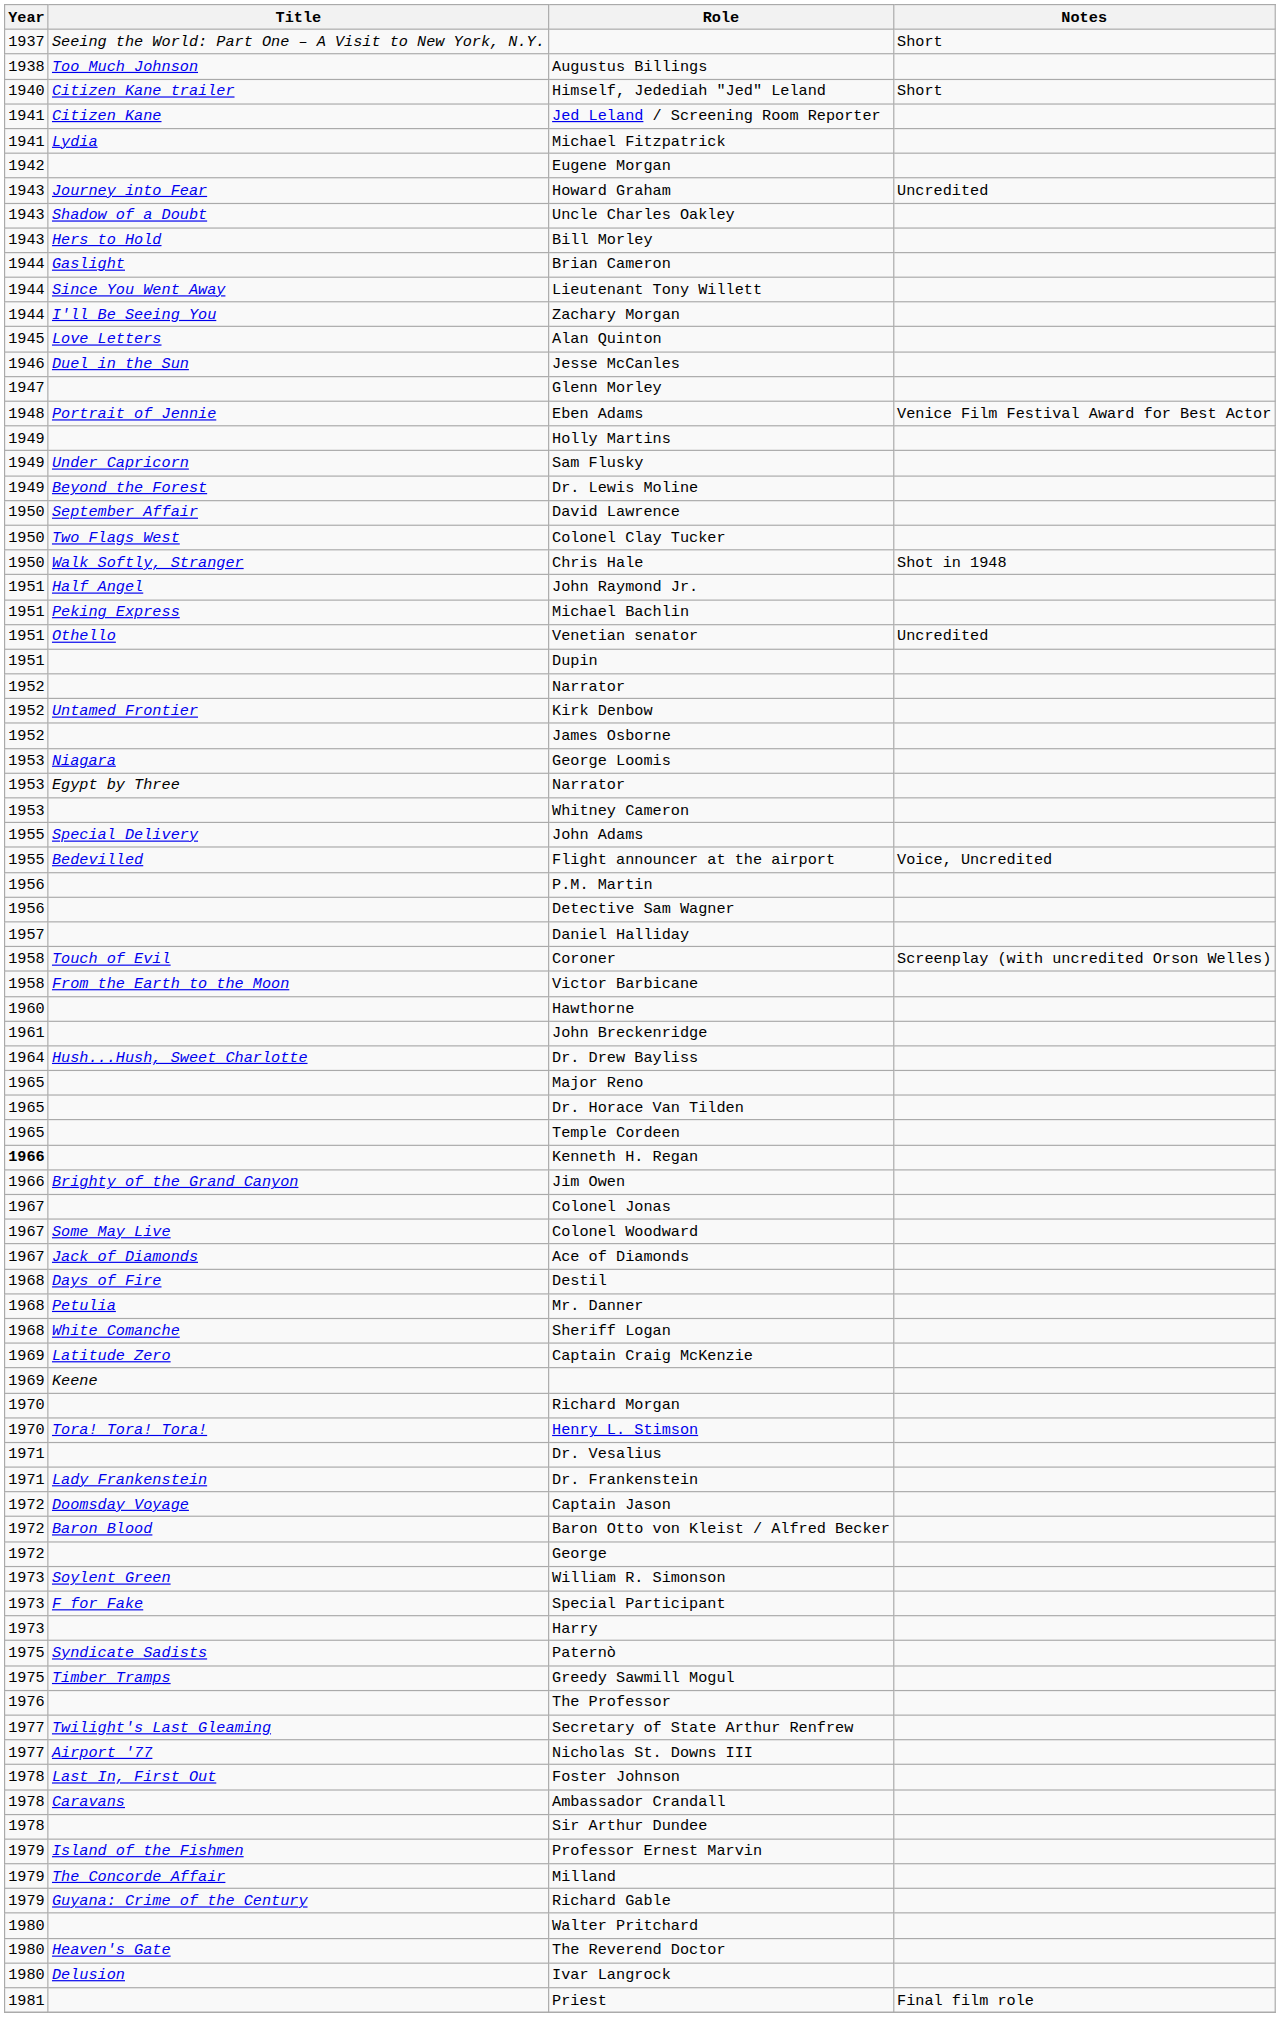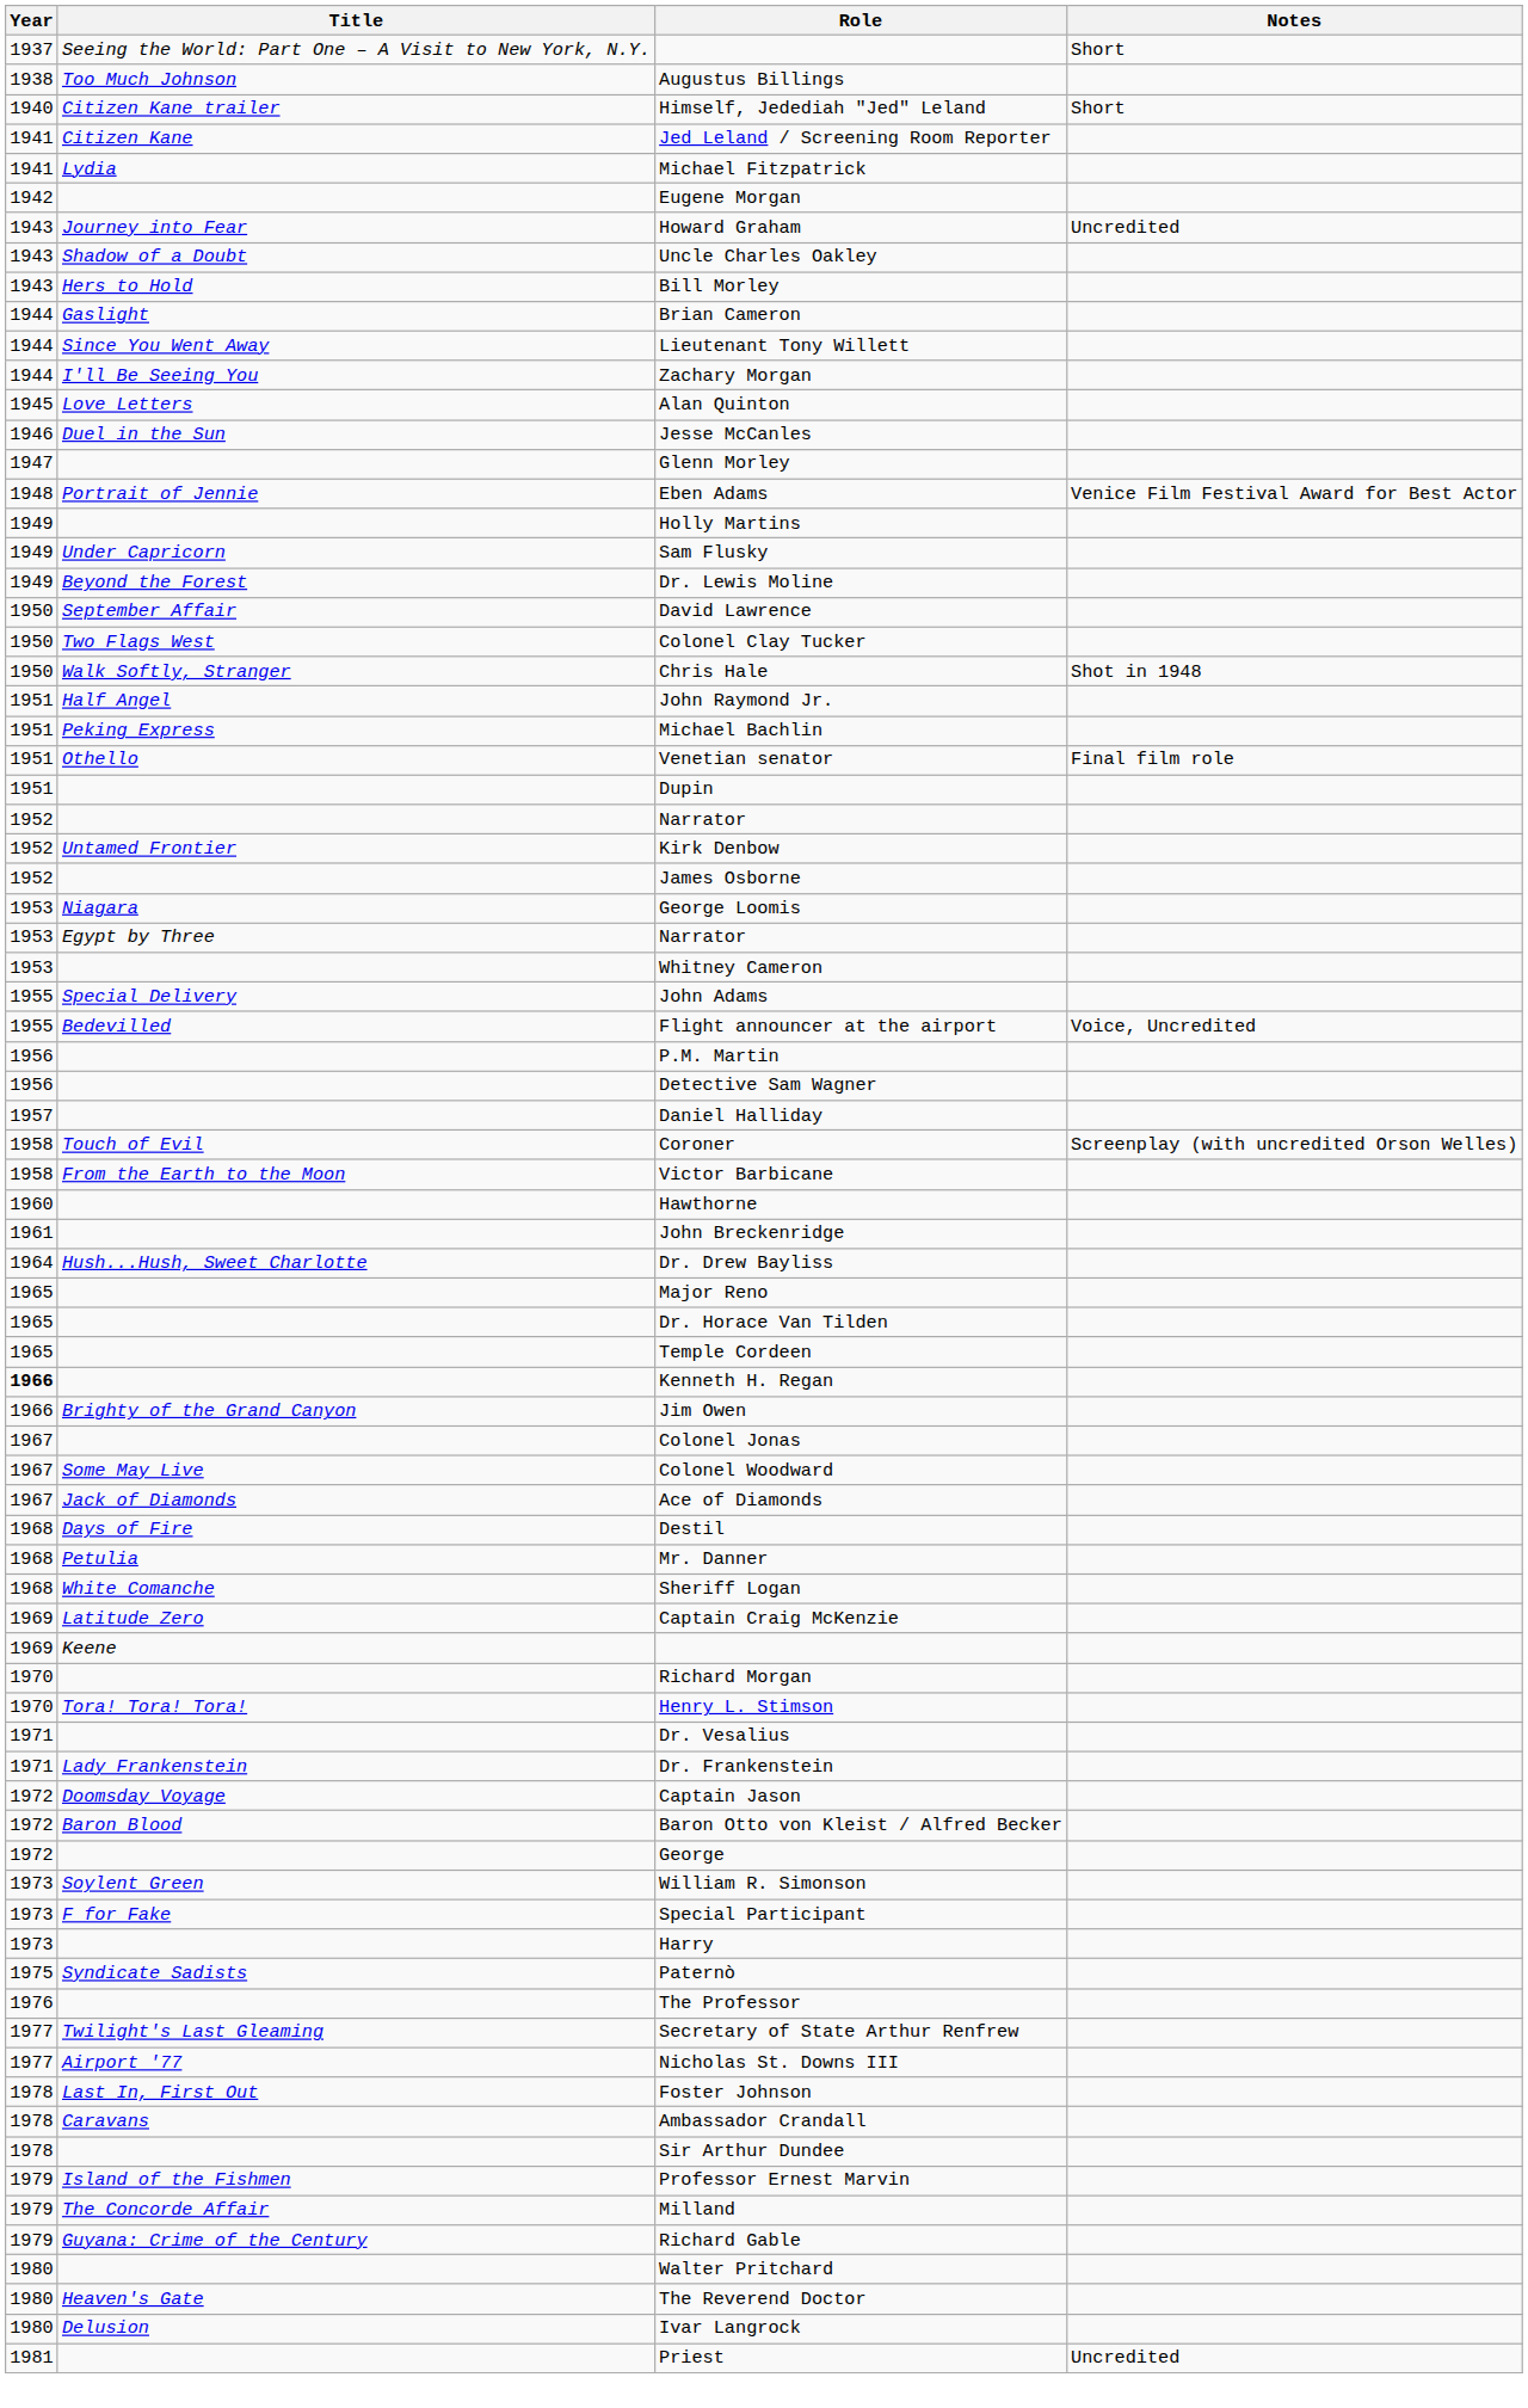 <table class="wikitable sortable">
 <tr>
 <th>Year</th>
 <th>Title</th>
 <th>Role</th>
 <th class="unsortable">Notes</th>
 </tr>
 <tr>
 <td>1937</td>
 <td><em>Seeing the World: Part One – A Visit to New York, N.Y.</em></td>
 <td></td>
 <td>Short</td>
 </tr>
 <tr>
 <td>1938</td>
 <td><em><a href='#'>Too Much Johnson</a></em></td>
 <td>Augustus Billings</td>
 <td></td>
 </tr>
 <tr>
 <td>1940</td>
 <td><em><a href='#'>Citizen Kane trailer</a></em></td>
 <td>Himself, Jedediah "Jed" Leland</td>
 <td>Short</td>
 </tr>
 <tr>
 <td>1941</td>
 <td><em><a href='#'>Citizen Kane</a></em></td>
 <td><a href='#'>Jed Leland</a> / Screening Room Reporter</td>
 <td></td>
 </tr>
 <tr>
 <td>1941</td>
 <td><em><a href='#'>Lydia</a></em></td>
 <td>Michael Fitzpatrick</td>
 <td></td>
 </tr>
 <tr>
 <td>1942</td>
 <td><em></em></td>
 <td>Eugene Morgan</td>
 <td></td>
 </tr>
 <tr>
 <td>1943</td>
 <td><em><a href='#'>Journey into Fear</a></em></td>
 <td>Howard Graham</td>
 <td>Uncredited</td>
 </tr>
 <tr>
 <td>1943</td>
 <td><em><a href='#'>Shadow of a Doubt</a></em></td>
 <td>Uncle Charles Oakley</td>
 <td></td>
 </tr>
 <tr>
 <td>1943</td>
 <td><em><a href='#'>Hers to Hold</a></em></td>
 <td>Bill Morley</td>
 <td></td>
 </tr>
 <tr>
 <td>1944</td>
 <td><em><a href='#'>Gaslight</a></em></td>
 <td>Brian Cameron</td>
 <td></td>
 </tr>
 <tr>
 <td>1944</td>
 <td><em><a href='#'>Since You Went Away</a></em></td>
 <td>Lieutenant Tony Willett</td>
 <td></td>
 </tr>
 <tr>
 <td>1944</td>
 <td><em><a href='#'>I'll Be Seeing You</a></em></td>
 <td>Zachary Morgan</td>
 <td></td>
 </tr>
 <tr>
 <td>1945</td>
 <td><em><a href='#'>Love Letters</a></em></td>
 <td>Alan Quinton</td>
 <td></td>
 </tr>
 <tr>
 <td>1946</td>
 <td><em><a href='#'>Duel in the Sun</a></em></td>
 <td>Jesse McCanles</td>
 <td></td>
 </tr>
 <tr>
 <td>1947</td>
 <td><em></em></td>
 <td>Glenn Morley</td>
 <td></td>
 </tr>
 <tr>
 <td>1948</td>
 <td><em><a href='#'>Portrait of Jennie</a></em></td>
 <td>Eben Adams</td>
 <td>Venice Film Festival Award for Best Actor</td>
 </tr>
 <tr>
 <td>1949</td>
 <td><em></em></td>
 <td>Holly Martins</td>
 <td></td>
 </tr>
 <tr>
 <td>1949</td>
 <td><em><a href='#'>Under Capricorn</a></em></td>
 <td>Sam Flusky</td>
 <td></td>
 </tr>
 <tr>
 <td>1949</td>
 <td><em><a href='#'>Beyond the Forest</a></em></td>
 <td>Dr. Lewis Moline</td>
 <td></td>
 </tr>
 <tr>
 <td>1950</td>
 <td><em><a href='#'>September Affair</a></em></td>
 <td>David Lawrence</td>
 <td></td>
 </tr>
 <tr>
 <td>1950</td>
 <td><em><a href='#'>Two Flags West</a></em></td>
 <td>Colonel Clay Tucker</td>
 <td></td>
 </tr>
 <tr>
 <td>1950</td>
 <td><em><a href='#'>Walk Softly, Stranger</a></em></td>
 <td>Chris Hale</td>
 <td>Shot in 1948</td>
 </tr>
 <tr>
 <td>1951</td>
 <td><em><a href='#'>Half Angel</a></em></td>
 <td>John Raymond Jr.</td>
 <td></td>
 </tr>
 <tr>
 <td>1951</td>
 <td><em><a href='#'>Peking Express</a></em></td>
 <td>Michael Bachlin</td>
 <td></td>
 </tr>
 <tr>
 <td>1951</td>
 <td><em><a href='#'>Othello</a></em></td>
 <td>Venetian senator</td>
-<td>Uncredited</td>
+<td>Final film role</td>
 </tr>
 <tr>
 <td>1951</td>
 <td><em></em></td>
 <td>Dupin</td>
 <td></td>
 </tr>
 <tr>
 <td>1952</td>
 <td><em></em></td>
 <td>Narrator</td>
 <td></td>
 </tr>
 <tr>
 <td>1952</td>
 <td><em><a href='#'>Untamed Frontier</a></em></td>
 <td>Kirk Denbow</td>
 <td></td>
 </tr>
 <tr>
 <td>1952</td>
 <td><em></em></td>
 <td>James Osborne</td>
 <td></td>
 </tr>
 <tr>
 <td>1953</td>
 <td><em><a href='#'>Niagara</a></em></td>
 <td>George Loomis</td>
 <td></td>
 </tr>
 <tr>
 <td>1953</td>
 <td><em>Egypt by Three</em></td>
 <td>Narrator</td>
 <td></td>
 </tr>
 <tr>
 <td>1953</td>
 <td><em></em></td>
 <td>Whitney Cameron</td>
 <td></td>
 </tr>
 <tr>
 <td>1955</td>
 <td><em><a href='#'>Special Delivery</a></em></td>
 <td>John Adams</td>
 <td></td>
 </tr>
 <tr>
 <td>1955</td>
 <td><em><a href='#'>Bedevilled</a></em></td>
 <td>Flight announcer at the airport</td>
 <td>Voice, Uncredited</td>
 </tr>
 <tr>
 <td>1956</td>
 <td><em></em></td>
 <td>P.M. Martin</td>
 <td></td>
 </tr>
 <tr>
 <td>1956</td>
 <td><em></em></td>
 <td>Detective Sam Wagner</td>
 <td></td>
 </tr>
 <tr>
 <td>1957</td>
 <td><em></em></td>
 <td>Daniel Halliday</td>
 <td></td>
 </tr>
 <tr>
 <td>1958</td>
 <td><em><a href='#'>Touch of Evil</a></em></td>
 <td>Coroner</td>
 <td>Screenplay (with uncredited Orson Welles)</td>
 </tr>
 <tr>
 <td>1958</td>
 <td><em><a href='#'>From the Earth to the Moon</a></em></td>
 <td>Victor Barbicane</td>
 <td></td>
 </tr>
 <tr>
 <td>1960</td>
 <td><em></em></td>
 <td>Hawthorne</td>
 <td></td>
 </tr>
 <tr>
 <td>1961</td>
 <td><em></em></td>
 <td>John Breckenridge</td>
 <td></td>
 </tr>
 <tr>
 <td>1964</td>
 <td><em><a href='#'>Hush...Hush, Sweet Charlotte</a></em></td>
 <td>Dr. Drew Bayliss</td>
 <td></td>
 </tr>
 <tr>
 <td>1965</td>
 <td><em></em></td>
 <td>Major Reno</td>
 <td></td>
 </tr>
 <tr>
 <td>1965</td>
 <td><em></em></td>
 <td>Dr. Horace Van Tilden</td>
 <td></td>
 </tr>
 <tr>
 <td>1965</td>
 <td><em></em></td>
 <td>Temple Cordeen</td>
 <td></td>
 </tr>
 <tr>
 <td><strong>1966</strong></td>
 <td><em></em></td>
 <td>Kenneth H. Regan</td>
 <td></td>
 </tr>
 <tr>
 <td>1966</td>
 <td><em><a href='#'>Brighty of the Grand Canyon</a></em></td>
 <td>Jim Owen</td>
 <td></td>
 </tr>
 <tr>
 <td>1967</td>
 <td><em></em></td>
 <td>Colonel Jonas</td>
 <td></td>
 </tr>
 <tr>
 <td>1967</td>
 <td><em><a href='#'>Some May Live</a></em></td>
 <td>Colonel Woodward</td>
 <td></td>
 </tr>
 <tr>
 <td>1967</td>
 <td><em><a href='#'>Jack of Diamonds</a></em></td>
 <td>Ace of Diamonds</td>
 <td></td>
 </tr>
 <tr>
 <td>1968</td>
 <td><em><a href='#'>Days of Fire</a></em></td>
 <td>Destil</td>
 <td></td>
 </tr>
 <tr>
 <td>1968</td>
 <td><em><a href='#'>Petulia</a></em></td>
 <td>Mr. Danner</td>
 <td></td>
 </tr>
 <tr>
 <td>1968</td>
 <td><em><a href='#'>White Comanche</a></em></td>
 <td>Sheriff Logan</td>
 <td></td>
 </tr>
 <tr>
 <td>1969</td>
 <td><em><a href='#'>Latitude Zero</a></em></td>
 <td>Captain Craig McKenzie</td>
 <td></td>
 </tr>
 <tr>
 <td>1969</td>
 <td><em>Keene</em></td>
 <td></td>
 <td></td>
 </tr>
 <tr>
 <td>1970</td>
 <td><em></em></td>
 <td>Richard Morgan</td>
 <td></td>
 </tr>
 <tr>
 <td>1970</td>
 <td><em><a href='#'>Tora! Tora! Tora!</a></em></td>
 <td><a href='#'>Henry L. Stimson</a></td>
 <td></td>
 </tr>
 <tr>
 <td>1971</td>
 <td><em></em></td>
 <td>Dr. Vesalius</td>
 <td></td>
 </tr>
 <tr>
 <td>1971</td>
 <td><em><a href='#'>Lady Frankenstein</a></em></td>
 <td>Dr. Frankenstein</td>
 <td></td>
 </tr>
 <tr>
 <td>1972</td>
 <td><em><a href='#'>Doomsday Voyage</a></em></td>
 <td>Captain Jason</td>
 <td></td>
 </tr>
 <tr>
 <td>1972</td>
 <td><em><a href='#'>Baron Blood</a></em></td>
 <td>Baron Otto von Kleist / Alfred Becker</td>
 <td></td>
 </tr>
 <tr>
 <td>1972</td>
 <td><em></em></td>
 <td>George</td>
 <td></td>
 </tr>
 <tr>
 <td>1973</td>
 <td><em><a href='#'>Soylent Green</a></em></td>
 <td>William R. Simonson</td>
 <td></td>
 </tr>
 <tr>
 <td>1973</td>
 <td><em><a href='#'>F for Fake</a></em></td>
 <td>Special Participant</td>
 <td></td>
 </tr>
 <tr>
 <td>1973</td>
 <td><em></em></td>
 <td>Harry</td>
 <td></td>
 </tr>
 <tr>
 <td>1975</td>
 <td><em><a href='#'>Syndicate Sadists</a></em></td>
 <td>Paternò</td>
 <td></td>
 </tr>
 <tr>
-<td>1975</td>
-<td><em><a href='#'>Timber Tramps</a></em></td>
-<td>Greedy Sawmill Mogul</td>
-<td></td>
-</tr>
-<tr>
 <td>1976</td>
 <td><em></em></td>
 <td>The Professor</td>
 <td></td>
 </tr>
 <tr>
 <td>1977</td>
 <td><em><a href='#'>Twilight's Last Gleaming</a></em></td>
 <td>Secretary of State Arthur Renfrew</td>
 <td></td>
 </tr>
 <tr>
 <td>1977</td>
 <td><em><a href='#'>Airport '77</a></em></td>
 <td>Nicholas St. Downs III</td>
 <td></td>
 </tr>
 <tr>
 <td>1978</td>
 <td><em><a href='#'>Last In, First Out</a></em></td>
 <td>Foster Johnson</td>
 <td></td>
 </tr>
 <tr>
 <td>1978</td>
 <td><em><a href='#'>Caravans</a></em></td>
 <td>Ambassador Crandall</td>
 <td></td>
 </tr>
 <tr>
 <td>1978</td>
 <td><em></em></td>
 <td>Sir Arthur Dundee</td>
 <td></td>
 </tr>
 <tr>
 <td>1979</td>
 <td><em><a href='#'>Island of the Fishmen</a></em></td>
 <td>Professor Ernest Marvin</td>
 <td></td>
 </tr>
 <tr>
 <td>1979</td>
 <td><em><a href='#'>The Concorde Affair</a></em></td>
 <td>Milland</td>
 <td></td>
 </tr>
 <tr>
 <td>1979</td>
 <td><em><a href='#'>Guyana: Crime of the Century</a></em></td>
 <td>Richard Gable</td>
 <td></td>
 </tr>
 <tr>
 <td>1980</td>
 <td><em></em></td>
 <td>Walter Pritchard</td>
 <td></td>
 </tr>
 <tr>
 <td>1980</td>
 <td><em><a href='#'>Heaven's Gate</a></em></td>
 <td>The Reverend Doctor</td>
 <td></td>
 </tr>
 <tr>
 <td>1980</td>
 <td><em><a href='#'>Delusion</a></em></td>
 <td>Ivar Langrock</td>
 <td></td>
 </tr>
 <tr>
 <td>1981</td>
 <td><em></em></td>
 <td>Priest</td>
-<td>Final film role</td>
+<td>Uncredited</td>
 </tr>
 <tr>
 </tr>
 </table>
